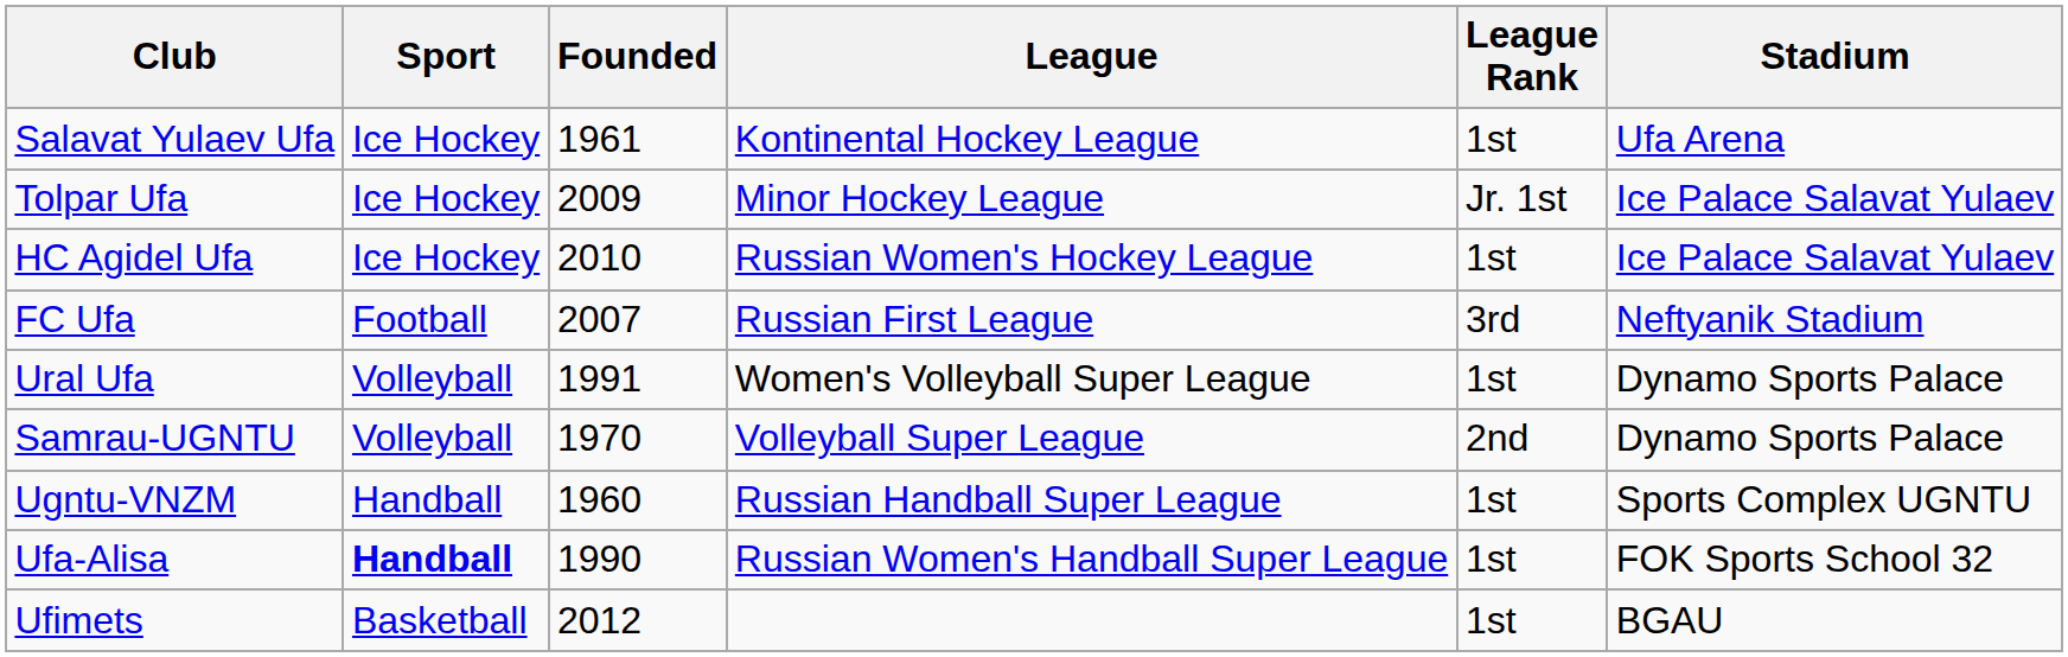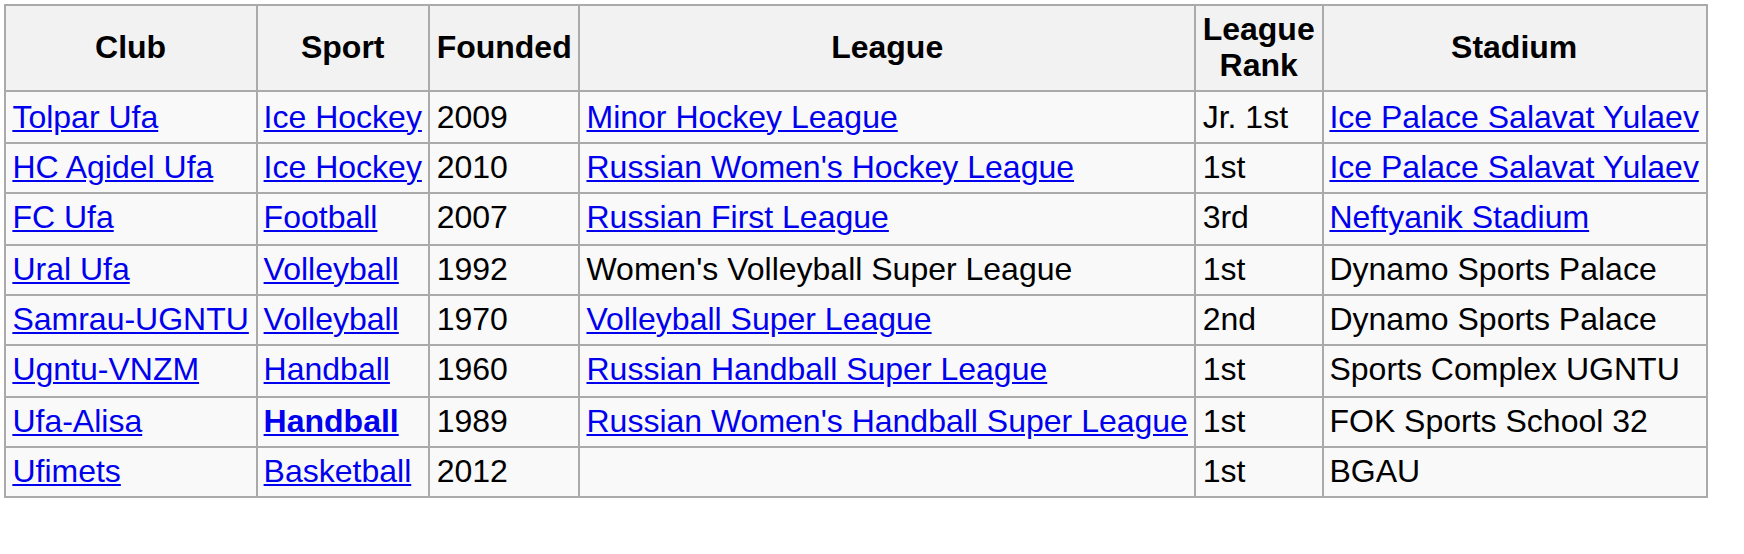 <table class="wikitable">
 <tr>
 <th>Club</th>
 <th>Sport</th>
 <th>Founded</th>
 <th>League</th>
 <th>League<br>Rank</th>
 <th>Stadium</th>
-</tr>
-<tr>
-<td><a href='#'>Salavat Yulaev Ufa</a></td>
-<td><a href='#'>Ice Hockey</a></td>
-<td>1961</td>
-<td><a href='#'>Kontinental Hockey League</a></td>
-<td>1st</td>
-<td><a href='#'>Ufa Arena</a></td>
 </tr>
 <tr>
 <td><a href='#'>Tolpar Ufa</a></td>
 <td><a href='#'>Ice Hockey</a></td>
 <td>2009</td>
 <td><a href='#'>Minor Hockey League</a></td>
 <td>Jr. 1st</td>
 <td><a href='#'>Ice Palace Salavat Yulaev</a></td>
 </tr>
 <tr>
 <td><a href='#'>HC Agidel Ufa</a></td>
 <td><a href='#'>Ice Hockey</a></td>
 <td>2010</td>
 <td><a href='#'>Russian Women's Hockey League</a></td>
 <td>1st</td>
 <td><a href='#'>Ice Palace Salavat Yulaev</a></td>
 </tr>
 <tr>
 <td><a href='#'>FC Ufa</a></td>
 <td><a href='#'>Football</a></td>
 <td>2007</td>
 <td><a href='#'>Russian First League</a></td>
 <td>3rd</td>
 <td><a href='#'>Neftyanik Stadium</a></td>
 </tr>
 <tr>
 <td><a href='#'>Ural Ufa</a></td>
 <td><a href='#'>Volleyball</a></td>
-<td>1991</td>
+<td>1992</td>
 <td>Women's Volleyball Super League</td>
 <td>1st</td>
 <td>Dynamo Sports Palace</td>
 </tr>
 <tr>
 <td><a href='#'>Samrau-UGNTU</a></td>
 <td><a href='#'>Volleyball</a></td>
 <td>1970</td>
 <td><a href='#'>Volleyball Super League</a></td>
 <td>2nd</td>
 <td>Dynamo Sports Palace</td>
 </tr>
 <tr>
 <td><a href='#'>Ugntu-VNZM</a></td>
 <td><a href='#'>Handball</a></td>
 <td>1960</td>
 <td><a href='#'>Russian Handball Super League</a></td>
 <td>1st</td>
 <td>Sports Complex UGNTU</td>
 </tr>
 <tr>
 <td><a href='#'>Ufa-Alisa</a></td>
 <td><strong><a href='#'>Handball</a></strong></td>
-<td>1990</td>
+<td>1989</td>
 <td><a href='#'>Russian Women's Handball Super League</a></td>
 <td>1st</td>
 <td>FOK Sports School 32</td>
 </tr>
 <tr>
 <td><a href='#'>Ufimets</a></td>
 <td><a href='#'>Basketball</a></td>
 <td>2012</td>
 <td></td>
 <td>1st</td>
 <td>BGAU</td>
 </tr>
 </table>
